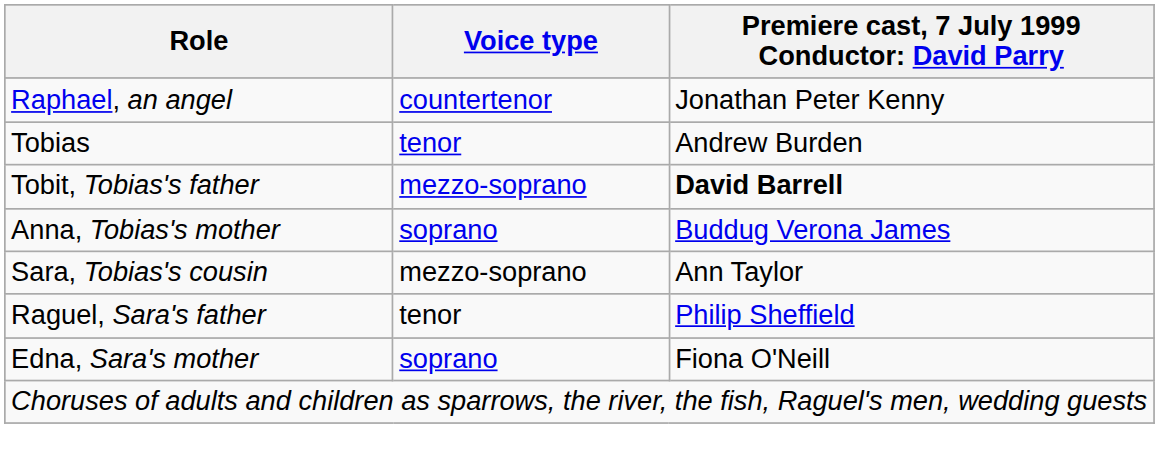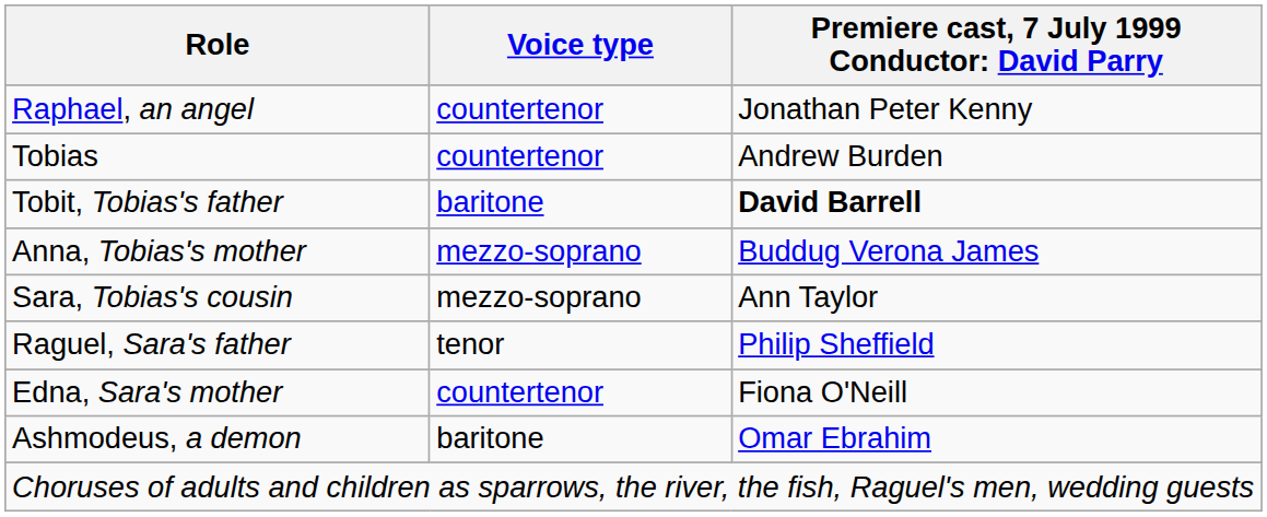 <table class="wikitable">
 <tr>
 <th>Role</th>
 <th><a href='#'>Voice type</a></th>
 <th>Premiere cast, 7 July 1999 <br>Conductor: <a href='#'>David Parry</a></th>
 </tr>
 <tr>
 <td><a href='#'>Raphael</a>, <em>an angel</em></td>
 <td><a href='#'>countertenor</a></td>
 <td>Jonathan Peter Kenny</td>
 </tr>
 <tr>
 <td>Tobias</td>
-<td><a href='#'>tenor</a></td>
+<td><a href='#'>countertenor</a></td>
 <td>Andrew Burden</td>
 </tr>
 <tr>
 <td>Tobit, <em>Tobias's father</em></td>
-<td><a href='#'>mezzo-soprano</a></td>
+<td><a href='#'>baritone</a></td>
 <td><strong>David Barrell</strong></td>
 </tr>
 <tr>
 <td>Anna, <em>Tobias's mother</em></td>
-<td><a href='#'>soprano</a></td>
+<td><a href='#'>mezzo-soprano</a></td>
 <td><a href='#'>Buddug Verona James</a></td>
 </tr>
 <tr>
 <td>Sara, <em>Tobias's cousin</em></td>
 <td>mezzo-soprano</td>
 <td>Ann Taylor</td>
 </tr>
 <tr>
 <td>Raguel, <em>Sara's father</em></td>
 <td>tenor</td>
 <td><a href='#'>Philip Sheffield</a></td>
 </tr>
 <tr>
 <td>Edna, <em>Sara's mother</em></td>
-<td><a href='#'>soprano</a></td>
+<td><a href='#'>countertenor</a></td>
 <td>Fiona O'Neill</td>
+</tr>
+<tr>
+<td>Ashmodeus, <em>a demon</em></td>
+<td>baritone</td>
+<td><a href='#'>Omar Ebrahim</a></td>
 </tr>
 <tr>
 <td colspan="3"><em>Choruses of adults and children as sparrows, the river, the fish, Raguel's men, wedding guests</em></td>
 </tr>
 </table>
